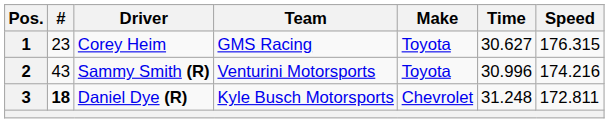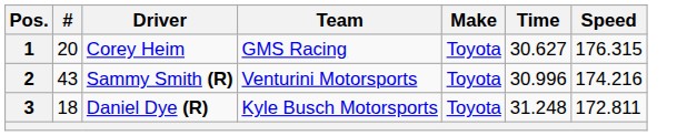 <table class="wikitable" style="font-size:95%">
 <tr>
 <th>Pos.</th>
 <th>#</th>
 <th>Driver</th>
 <th>Team</th>
 <th>Make</th>
 <th>Time</th>
 <th>Speed</th>
 </tr>
 <tr>
 <th>1</th>
-<td>23</td>
+<td>20</td>
 <td><a href='#'>Corey Heim</a></td>
 <td><a href='#'>GMS Racing</a></td>
 <td><a href='#'>Toyota</a></td>
 <td>30.627</td>
 <td>176.315</td>
 </tr>
 <tr>
 <th>2</th>
 <td>43</td>
 <td><a href='#'>Sammy Smith</a> <strong>(R)</strong></td>
 <td><a href='#'>Venturini Motorsports</a></td>
 <td><a href='#'>Toyota</a></td>
 <td>30.996</td>
 <td>174.216</td>
 </tr>
 <tr>
 <th>3</th>
-<td><strong>18</strong></td>
+<td>18</td>
 <td><a href='#'>Daniel Dye</a> <strong>(R)</strong></td>
 <td><a href='#'>Kyle Busch Motorsports</a></td>
-<td><a href='#'>Chevrolet</a></td>
+<td><a href='#'>Toyota</a></td>
 <td>31.248</td>
 <td>172.811</td>
 </tr>
 <tr>
 <th colspan="7"></th>
 </tr>
 </table>
